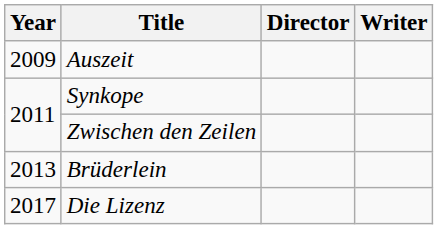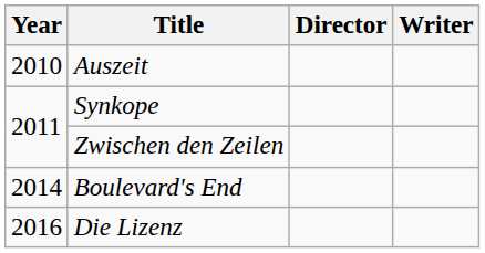 <table class="wikitable">
 <tr>
 <th>Year</th>
 <th>Title</th>
 <th>Director</th>
 <th>Writer</th>
 </tr>
 <tr>
-<td>2009</td>
+<td>2010</td>
 <td><em>Auszeit</em></td>
 <td></td>
 <td></td>
 </tr>
 <tr>
 <td rowspan=2>2011</td>
 <td><em>Synkope</em></td>
 <td></td>
 <td></td>
 </tr>
 <tr>
 <td><em>Zwischen den Zeilen</em></td>
 <td></td>
 <td></td>
 </tr>
 <tr>
-<td>2013</td>
-<td><em>Brüderlein</em></td>
+<td>2014</td>
+<td><em>Boulevard's End</em></td>
 <td></td>
 <td></td>
 </tr>
 <tr>
-<td>2017</td>
+<td>2016</td>
 <td><em>Die Lizenz</em></td>
 <td></td>
 <td></td>
 </tr>
 </table>
